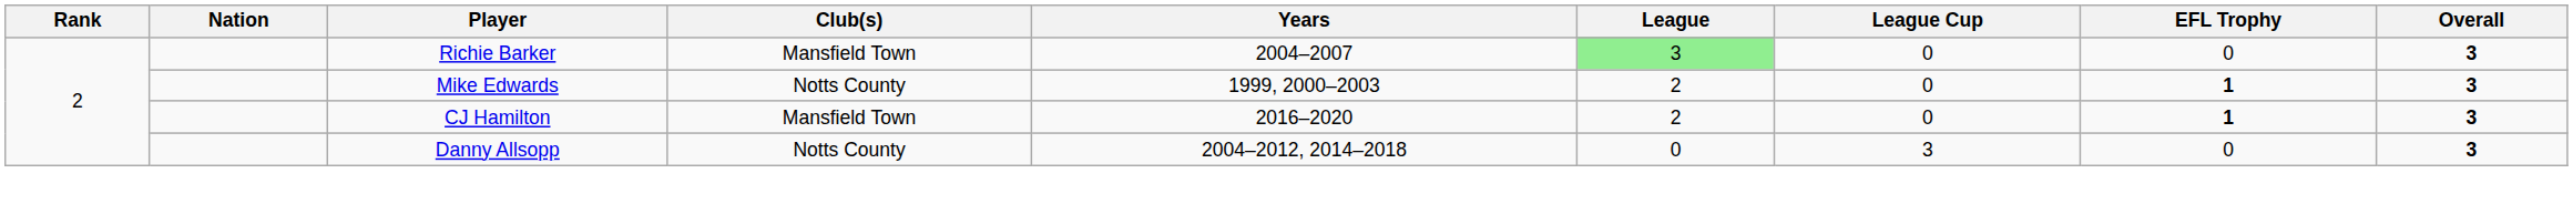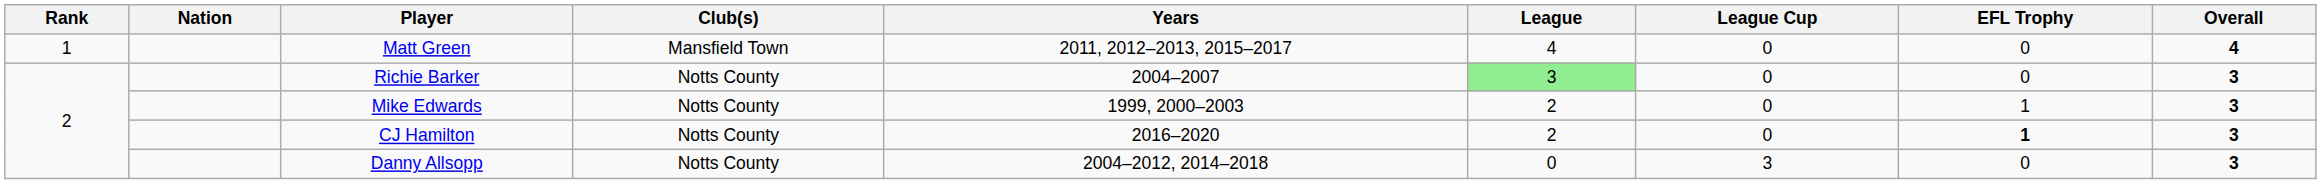 <table class="wikitable" style="text-align: center; width: 100%; font-size: 12px">
 <tr>
 <th>Rank</th>
 <th>Nation</th>
 <th>Player</th>
 <th>Club(s)</th>
 <th>Years</th>
 <th>League</th>
 <th>League Cup</th>
 <th>EFL Trophy</th>
 <th>Overall</th>
 </tr>
 <tr>
+<td>1</td>
+<td></td>
+<td><a href='#'>Matt Green</a></td>
+<td>Mansfield Town</td>
+<td>2011, 2012–2013, 2015–2017</td>
+<td>4</td>
+<td>0</td>
+<td>0</td>
+<td><strong>4</strong></td>
+</tr>
+<tr>
 <td rowspan=4>2</td>
 <td></td>
 <td><a href='#'>Richie Barker</a></td>
-<td>Mansfield Town</td>
+<td>Notts County</td>
 <td>2004–2007</td>
 <td style="background: lightgreen;">3</td>
 <td>0</td>
 <td>0</td>
 <td><strong>3</strong></td>
 </tr>
 <tr>
 <td></td>
 <td><a href='#'>Mike Edwards</a></td>
 <td>Notts County</td>
 <td>1999, 2000–2003</td>
 <td>2</td>
 <td>0</td>
-<td><strong>1</strong></td>
+<td>1</td>
 <td><strong>3</strong></td>
 </tr>
 <tr>
 <td></td>
 <td><a href='#'>CJ Hamilton</a></td>
-<td>Mansfield Town</td>
+<td>Notts County</td>
 <td>2016–2020</td>
 <td>2</td>
 <td>0</td>
 <td><strong>1</strong></td>
 <td><strong>3</strong></td>
 </tr>
 <tr>
 <td></td>
 <td><a href='#'>Danny Allsopp</a></td>
 <td>Notts County</td>
 <td>2004–2012, 2014–2018</td>
 <td>0</td>
 <td>3</td>
 <td>0</td>
 <td><strong>3</strong></td>
 </tr>
 </table>
